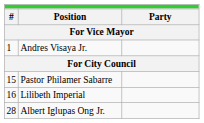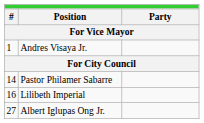 <table class="wikitable" style="font-size:90%">
 <tr>
 <td colspan="4" bgcolor="#32CD32"></td>
 </tr>
 <tr>
 <th>#</th>
 <th width="150px">Position</th>
 <th colspan="2" width="110px">Party</th>
 </tr>
 <tr>
 <th colspan="4">For Vice Mayor</th>
 </tr>
 <tr>
 <td>1</td>
 <td>Andres Visaya Jr.</td>
 <td></td>
 </tr>
 <tr>
 <th colspan="4">For City Council</th>
 </tr>
 <tr>
-<td>15</td>
+<td>14</td>
 <td>Pastor Philamer Sabarre</td>
 <td></td>
 </tr>
 <tr>
 <td>16</td>
 <td>Lilibeth Imperial</td>
 <td></td>
 </tr>
 <tr>
-<td>28</td>
+<td>27</td>
 <td>Albert Iglupas Ong Jr.</td>
 <td></td>
 </tr>
 </table>
